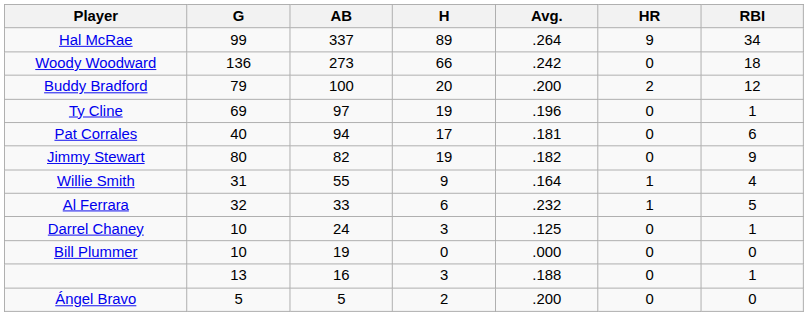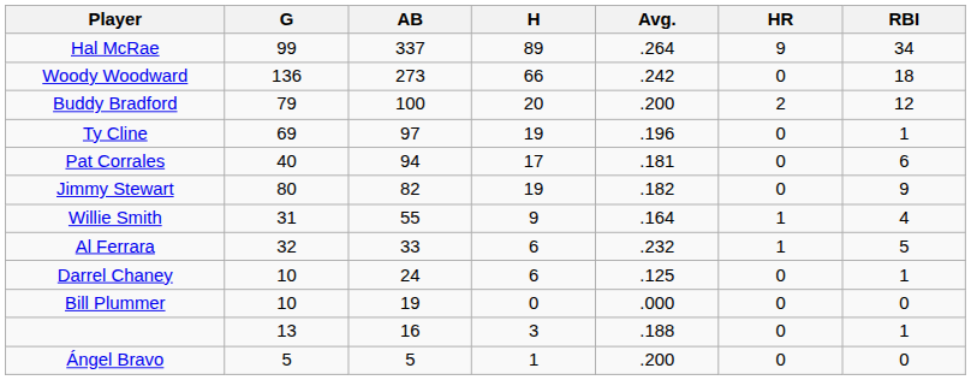 <table class="wikitable sortable">
 <tr>
 <th bgcolor="#DDDDFF" width="16%">Player</th>
 <th bgcolor="#DDDDFF" width="9%">G</th>
 <th bgcolor="#DDDDFF" width="9%">AB</th>
 <th bgcolor="#DDDDFF" width="9%">H</th>
 <th bgcolor="#DDDDFF" width="9%">Avg.</th>
 <th bgcolor="#DDDDFF" width="9%">HR</th>
 <th bgcolor="#DDDDFF" width="9%">RBI</th>
 </tr>
 <tr align="center">
 <td><a href='#'>Hal McRae</a></td>
 <td>99</td>
 <td>337</td>
 <td>89</td>
 <td>.264</td>
 <td>9</td>
 <td>34</td>
 </tr>
 <tr align=center>
 <td><a href='#'>Woody Woodward</a></td>
 <td>136</td>
 <td>273</td>
 <td>66</td>
 <td>.242</td>
 <td>0</td>
 <td>18</td>
 </tr>
 <tr align=center>
 <td><a href='#'>Buddy Bradford</a></td>
 <td>79</td>
 <td>100</td>
 <td>20</td>
 <td>.200</td>
 <td>2</td>
 <td>12</td>
 </tr>
 <tr align=center>
 <td><a href='#'>Ty Cline</a></td>
 <td>69</td>
 <td>97</td>
 <td>19</td>
 <td>.196</td>
 <td>0</td>
 <td>1</td>
 </tr>
 <tr align=center>
 <td><a href='#'>Pat Corrales</a></td>
 <td>40</td>
 <td>94</td>
 <td>17</td>
 <td>.181</td>
 <td>0</td>
 <td>6</td>
 </tr>
 <tr align=center>
 <td><a href='#'>Jimmy Stewart</a></td>
 <td>80</td>
 <td>82</td>
 <td>19</td>
 <td>.182</td>
 <td>0</td>
 <td>9</td>
 </tr>
 <tr align=center>
 <td><a href='#'>Willie Smith</a></td>
 <td>31</td>
 <td>55</td>
 <td>9</td>
 <td>.164</td>
 <td>1</td>
 <td>4</td>
 </tr>
 <tr align=center>
 <td><a href='#'>Al Ferrara</a></td>
 <td>32</td>
 <td>33</td>
 <td>6</td>
 <td>.232</td>
 <td>1</td>
 <td>5</td>
 </tr>
 <tr align=center>
 <td><a href='#'>Darrel Chaney</a></td>
 <td>10</td>
 <td>24</td>
-<td>3</td>
+<td>6</td>
 <td>.125</td>
 <td>0</td>
 <td>1</td>
 </tr>
 <tr align=center>
 <td><a href='#'>Bill Plummer</a></td>
 <td>10</td>
 <td>19</td>
 <td>0</td>
 <td>.000</td>
 <td>0</td>
 <td>0</td>
 </tr>
 <tr align=center>
 <td></td>
 <td>13</td>
 <td>16</td>
 <td>3</td>
 <td>.188</td>
 <td>0</td>
 <td>1</td>
 </tr>
 <tr align="center">
 <td><a href='#'>Ángel Bravo</a></td>
 <td>5</td>
 <td>5</td>
-<td>2</td>
+<td>1</td>
 <td>.200</td>
 <td>0</td>
 <td>0</td>
 </tr>
 </table>
